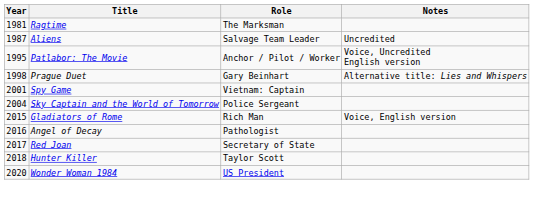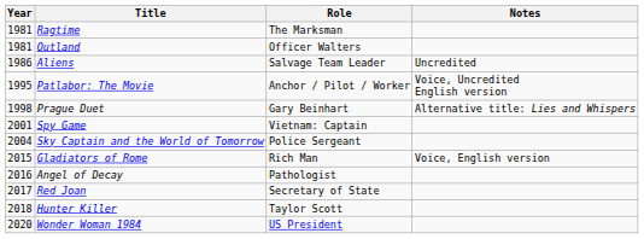 <table class="wikitable sortable">
 <tr>
 <th>Year</th>
 <th>Title</th>
 <th>Role</th>
 <th>Notes</th>
 </tr>
 <tr>
 <td>1981</td>
 <td><em><a href='#'>Ragtime</a></em></td>
 <td>The Marksman</td>
 <td></td>
 </tr>
 <tr>
-<td>1987</td>
+<td>1981</td>
+<td><em><a href='#'>Outland</a></em></td>
+<td>Officer Walters</td>
+<td></td>
+</tr>
+<tr>
+<td>1986</td>
 <td><em><a href='#'>Aliens</a></em></td>
 <td>Salvage Team Leader</td>
 <td>Uncredited</td>
 </tr>
 <tr>
 <td>1995</td>
 <td><em><a href='#'>Patlabor: The Movie</a></em></td>
 <td>Anchor / Pilot / Worker</td>
 <td>Voice, Uncredited<br>English version</td>
 </tr>
 <tr>
 <td>1998</td>
 <td><em>Prague Duet</em></td>
 <td>Gary Beinhart</td>
 <td>Alternative title: <em>Lies and Whispers</em></td>
 </tr>
 <tr>
 <td>2001</td>
 <td><em><a href='#'>Spy Game</a></em></td>
 <td>Vietnam: Captain</td>
 <td></td>
 </tr>
 <tr>
 <td>2004</td>
 <td><em><a href='#'>Sky Captain and the World of Tomorrow</a></em></td>
 <td>Police Sergeant</td>
 <td></td>
 </tr>
 <tr>
 <td>2015</td>
 <td><em><a href='#'>Gladiators of Rome</a></em></td>
 <td>Rich Man</td>
 <td>Voice, English version</td>
 </tr>
 <tr>
 <td>2016</td>
 <td><em>Angel of Decay</em></td>
 <td>Pathologist</td>
 <td></td>
 </tr>
 <tr>
 <td>2017</td>
 <td><em><a href='#'>Red Joan</a></em></td>
 <td>Secretary of State</td>
 <td></td>
 </tr>
 <tr>
 <td>2018</td>
 <td><em><a href='#'>Hunter Killer</a></em></td>
 <td>Taylor Scott</td>
 <td></td>
 </tr>
 <tr>
 <td>2020</td>
 <td><em><a href='#'>Wonder Woman 1984</a></em></td>
 <td><a href='#'>US President</a></td>
 <td></td>
 </tr>
 </table>
